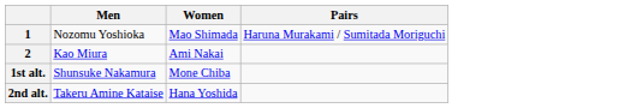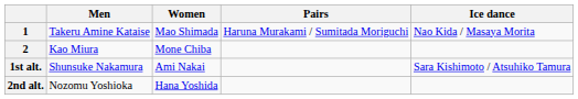 <table class="wikitable">
 <tr>
 <th></th>
 <th>Men</th>
 <th>Women</th>
 <th>Pairs</th>
+<th>Ice dance</th>
 </tr>
 <tr>
 <th>1</th>
-<td>Nozomu Yoshioka</td>
+<td><a href='#'>Takeru Amine Kataise</a></td>
 <td><a href='#'>Mao Shimada</a></td>
 <td><a href='#'>Haruna Murakami</a> / <a href='#'>Sumitada Moriguchi</a></td>
+<td><a href='#'>Nao Kida</a> / <a href='#'>Masaya Morita</a></td>
 </tr>
 <tr>
 <th>2</th>
 <td><a href='#'>Kao Miura</a></td>
-<td><a href='#'>Ami Nakai</a></td>
+<td><a href='#'>Mone Chiba</a></td>
+<td></td>
 <td></td>
 </tr>
 <tr>
 <th>1st alt.</th>
 <td><a href='#'>Shunsuke Nakamura</a></td>
-<td><a href='#'>Mone Chiba</a></td>
+<td><a href='#'>Ami Nakai</a></td>
 <td></td>
+<td><a href='#'>Sara Kishimoto</a> / <a href='#'>Atsuhiko Tamura</a></td>
 </tr>
 <tr>
 <th>2nd alt.</th>
-<td><a href='#'>Takeru Amine Kataise</a></td>
+<td>Nozomu Yoshioka</td>
 <td><a href='#'>Hana Yoshida</a></td>
+<td></td>
 <td></td>
 </tr>
 </table>
